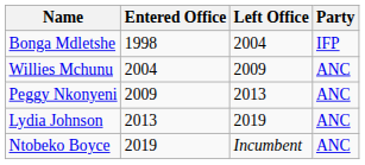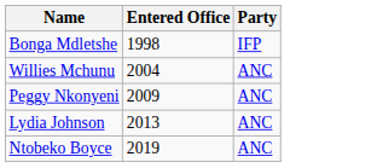 <table class="wikitable">
 <tr>
 <th>Name</th>
 <th>Entered Office</th>
-<th>Left Office</th>
 <th>Party</th>
 </tr>
 <tr>
 <td><a href='#'>Bonga Mdletshe</a></td>
 <td>1998</td>
-<td>2004</td>
 <td><a href='#'>IFP</a></td>
 </tr>
 <tr>
 <td><a href='#'>Willies Mchunu</a></td>
 <td>2004</td>
-<td>2009</td>
 <td><a href='#'>ANC</a></td>
 </tr>
 <tr>
 <td><a href='#'>Peggy Nkonyeni</a></td>
 <td>2009</td>
-<td>2013</td>
 <td><a href='#'>ANC</a></td>
 </tr>
 <tr>
 <td><a href='#'>Lydia Johnson</a></td>
 <td>2013</td>
-<td>2019</td>
 <td><a href='#'>ANC</a></td>
 </tr>
 <tr>
 <td><a href='#'>Ntobeko Boyce</a></td>
 <td>2019</td>
-<td><em>Incumbent</em></td>
 <td><a href='#'>ANC</a></td>
 </tr>
 </table>
